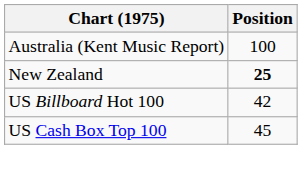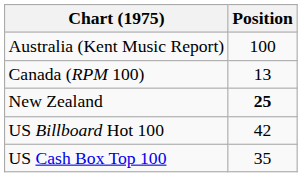 <table class="wikitable sortable">
 <tr>
 <th>Chart (1975)</th>
 <th>Position</th>
 </tr>
 <tr>
 <td>Australia (Kent Music Report)</td>
 <td style="text-align:center;">100</td>
+</tr>
+<tr>
+<td>Canada (<em>RPM</em> 100)</td>
+<td style="text-align:center;">13</td>
 </tr>
 <tr>
 <td>New Zealand </td>
 <td style="text-align:center;"><strong>25</strong></td>
 </tr>
 <tr>
 <td>US <em>Billboard</em> Hot 100</td>
 <td style="text-align:center;">42</td>
 </tr>
 <tr>
 <td>US <a href='#'>Cash Box Top 100</a></td>
-<td style="text-align:center;">45</td>
+<td style="text-align:center;">35</td>
 </tr>
 </table>
